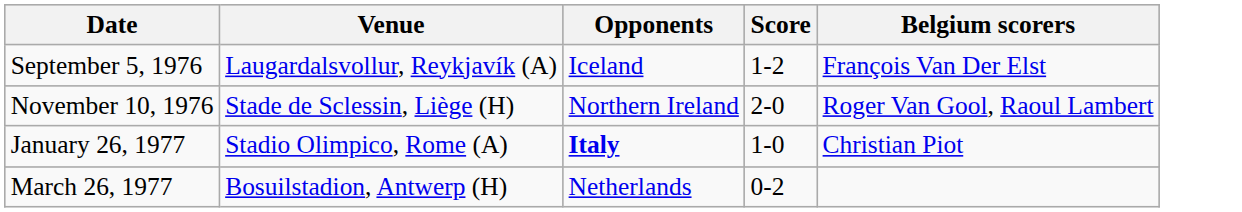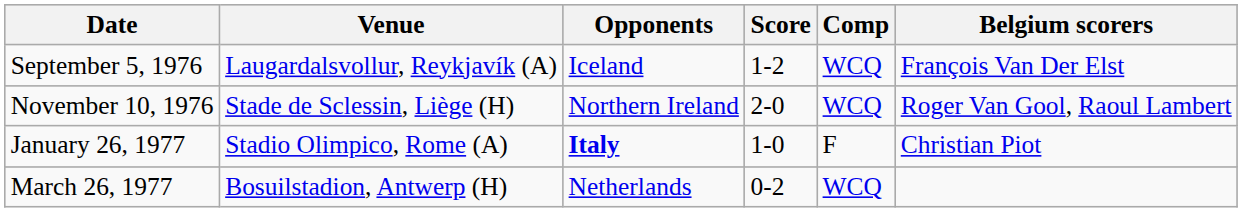 <table class="wikitable">
 <tr>
 <th>Date</th>
 <th>Venue</th>
 <th>Opponents</th>
 <th align=center>Score</th>
+<th align=center>Comp</th>
 <th>Belgium scorers</th>
 </tr>
 <tr>
 <td>September 5, 1976</td>
 <td><a href='#'>Laugardalsvollur</a>, <a href='#'>Reykjavík</a> (A)</td>
 <td><a href='#'>Iceland</a></td>
 <td>1-2</td>
+<td><a href='#'>WCQ</a></td>
 <td><a href='#'>François Van Der Elst</a></td>
 </tr>
 <tr>
 <td>November 10, 1976</td>
 <td><a href='#'>Stade de Sclessin</a>, <a href='#'>Liège</a> (H)</td>
 <td><a href='#'>Northern Ireland</a></td>
 <td>2-0</td>
+<td><a href='#'>WCQ</a></td>
 <td><a href='#'>Roger Van Gool</a>, <a href='#'>Raoul Lambert</a></td>
 </tr>
 <tr>
 <td>January 26, 1977</td>
 <td><a href='#'>Stadio Olimpico</a>, <a href='#'>Rome</a> (A)</td>
 <td><strong><a href='#'>Italy</a></strong></td>
 <td>1-0</td>
+<td>F</td>
 <td><a href='#'>Christian Piot</a></td>
 </tr>
 <tr>
 <td>March 26, 1977</td>
 <td><a href='#'>Bosuilstadion</a>, <a href='#'>Antwerp</a> (H)</td>
 <td><a href='#'>Netherlands</a></td>
 <td>0-2</td>
+<td><a href='#'>WCQ</a></td>
 <td></td>
 </tr>
 </table>
